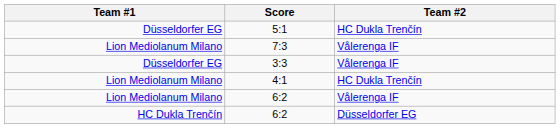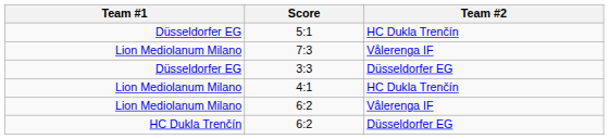 <table class="wikitable" style="text-align: center;">
 <tr>
 <th width=22%>Team #1</th>
 <th width=11%>Score</th>
 <th width=22%>Team #2</th>
 </tr>
 <tr>
 <td style="text-align: right;"><a href='#'>Düsseldorfer EG</a> </td>
 <td>5:1</td>
 <td style="text-align: left;"> <a href='#'>HC Dukla Trenčín</a></td>
 </tr>
 <tr>
 <td style="text-align: right;"><a href='#'>Lion Mediolanum Milano</a> </td>
 <td>7:3</td>
 <td style="text-align: left;"> <a href='#'>Vålerenga IF</a></td>
 </tr>
 <tr>
 <td style="text-align: right;"><a href='#'>Düsseldorfer EG</a> </td>
 <td>3:3</td>
-<td style="text-align: left;"> <a href='#'>Vålerenga IF</a></td>
+<td style="text-align: left;"> <a href='#'>Düsseldorfer EG</a></td>
 </tr>
 <tr>
 <td style="text-align: right;"><a href='#'>Lion Mediolanum Milano</a> </td>
 <td>4:1</td>
 <td style="text-align: left;"> <a href='#'>HC Dukla Trenčín</a></td>
 </tr>
 <tr>
 <td style="text-align: right;"><a href='#'>Lion Mediolanum Milano</a> </td>
 <td>6:2</td>
 <td style="text-align: left;"> <a href='#'>Vålerenga IF</a></td>
 </tr>
 <tr>
 <td style="text-align: right;"><a href='#'>HC Dukla Trenčín</a> </td>
 <td>6:2</td>
 <td style="text-align: left;"> <a href='#'>Düsseldorfer EG</a></td>
 </tr>
 </table>
